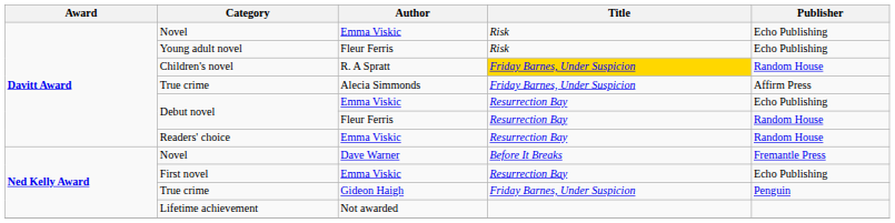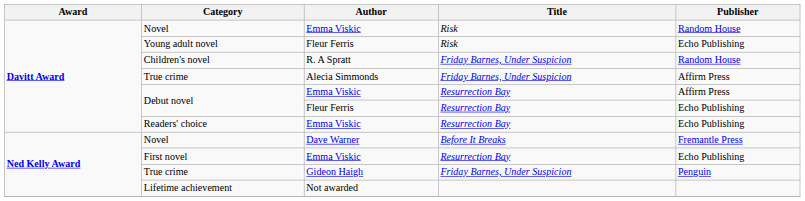 <table class="wikitable" width=100%>
 <tr>
 <th>Award</th>
 <th>Category</th>
 <th>Author</th>
 <th>Title</th>
 <th>Publisher</th>
 </tr>
 <tr>
 <td rowspan=7><strong><a href='#'>Davitt Award</a></strong></td>
 <td>Novel</td>
 <td><a href='#'>Emma Viskic</a></td>
 <td><em>Risk</em></td>
-<td>Echo Publishing</td>
+<td><a href='#'>Random House</a></td>
 </tr>
 <tr>
 <td>Young adult novel</td>
 <td>Fleur Ferris</td>
 <td><em>Risk</em></td>
 <td>Echo Publishing</td>
 </tr>
 <tr>
 <td>Children's novel</td>
 <td>R. A Spratt</td>
-<td style="background: gold;"><em><a href='#'>Friday Barnes, Under Suspicion</a></em></td>
+<td><em><a href='#'>Friday Barnes, Under Suspicion</a></em></td>
 <td><a href='#'>Random House</a></td>
 </tr>
 <tr>
 <td>True crime</td>
 <td>Alecia Simmonds</td>
 <td><em><a href='#'>Friday Barnes, Under Suspicion</a></em></td>
 <td>Affirm Press</td>
 </tr>
 <tr>
 <td rowspan=2>Debut novel</td>
 <td><a href='#'>Emma Viskic</a></td>
 <td><em><a href='#'>Resurrection Bay</a></em></td>
-<td>Echo Publishing</td>
+<td>Affirm Press</td>
 </tr>
 <tr>
 <td>Fleur Ferris</td>
 <td><em><a href='#'>Resurrection Bay</a></em></td>
-<td><a href='#'>Random House</a></td>
+<td>Echo Publishing</td>
 </tr>
 <tr>
 <td>Readers' choice</td>
 <td><a href='#'>Emma Viskic</a></td>
 <td><em><a href='#'>Resurrection Bay</a></em></td>
-<td><a href='#'>Random House</a></td>
+<td>Echo Publishing</td>
 </tr>
 <tr>
 <td rowspan=4><strong><a href='#'>Ned Kelly Award</a></strong></td>
 <td>Novel</td>
 <td><a href='#'>Dave Warner</a></td>
 <td><em><a href='#'>Before It Breaks</a></em></td>
 <td><a href='#'>Fremantle Press</a></td>
 </tr>
 <tr>
 <td>First novel</td>
 <td><a href='#'>Emma Viskic</a></td>
 <td><em><a href='#'>Resurrection Bay</a></em></td>
 <td>Echo Publishing</td>
 </tr>
 <tr>
 <td>True crime</td>
 <td><a href='#'>Gideon Haigh</a></td>
 <td><em><a href='#'>Friday Barnes, Under Suspicion</a></em></td>
 <td><a href='#'>Penguin</a></td>
 </tr>
 <tr>
 <td>Lifetime achievement</td>
 <td>Not awarded</td>
 <td></td>
 <td></td>
 </tr>
 <tr>
 </tr>
 </table>
